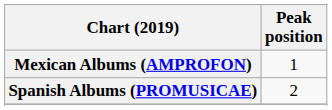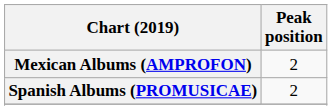 <table class="wikitable sortable plainrowheaders" style="text-align:center">
 <tr>
 <th scope="col">Chart (2019)</th>
 <th scope="col">Peak<br>position</th>
 </tr>
 <tr>
 <th scope="row">Mexican Albums (<a href='#'>AMPROFON</a>)</th>
-<td>1</td>
+<td>2</td>
 </tr>
 <tr>
 <th scope="row">Spanish Albums (<a href='#'>PROMUSICAE</a>)</th>
 <td>2</td>
 </tr>
 <tr>
 </tr>
 <tr>
 </tr>
 </table>
